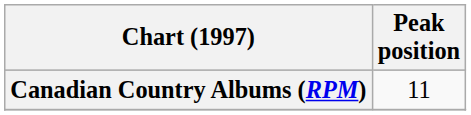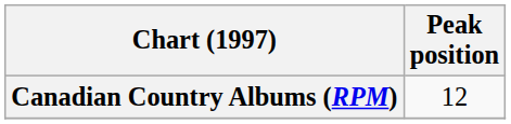 <table class="wikitable sortable plainrowheaders" style="text-align:center">
 <tr>
 <th scope="col">Chart (1997)</th>
 <th scope="col">Peak<br> position</th>
 </tr>
 <tr>
 <th scope="row">Canadian Country Albums (<em><a href='#'>RPM</a></em>)</th>
-<td>11</td>
+<td>12</td>
 </tr>
 <tr>
 </tr>
 <tr>
 </tr>
 </table>
